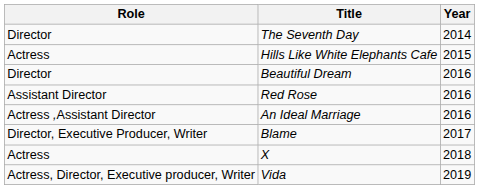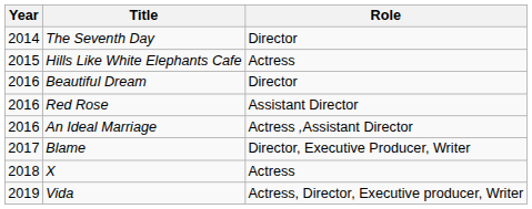 <table class="wikitable sortable">
 <tr>
+<th>Year</th>
+<th>Title</th>
 <th>Role</th>
-<th>Title</th>
-<th>Year</th>
 </tr>
 <tr>
+<td>2014</td>
+<td><em>The Seventh Day</em></td>
 <td>Director</td>
-<td><em>The Seventh Day</em></td>
-<td>2014</td>
 </tr>
 <tr>
+<td>2015</td>
+<td><em>Hills Like White Elephants Cafe</em></td>
 <td>Actress</td>
-<td><em>Hills Like White Elephants Cafe</em></td>
-<td>2015</td>
 </tr>
 <tr>
+<td>2016</td>
+<td><em>Beautiful Dream</em></td>
 <td>Director</td>
-<td><em>Beautiful Dream</em></td>
-<td>2016</td>
 </tr>
 <tr>
+<td>2016</td>
+<td><em>Red Rose</em></td>
 <td>Assistant Director</td>
-<td><em>Red Rose</em></td>
-<td>2016</td>
 </tr>
 <tr>
+<td>2016</td>
+<td><em>An Ideal Marriage</em></td>
 <td>Actress <em>,</em>Assistant Director</td>
-<td><em>An Ideal Marriage</em></td>
-<td>2016</td>
 </tr>
 <tr>
+<td>2017</td>
+<td><em>Blame</em></td>
 <td>Director, Executive Producer, Writer</td>
-<td><em>Blame</em></td>
-<td>2017</td>
 </tr>
 <tr>
+<td>2018</td>
+<td><em>X</em></td>
 <td>Actress</td>
-<td><em>X</em></td>
-<td>2018</td>
 </tr>
 <tr>
+<td>2019</td>
+<td><em>Vida</em></td>
 <td>Actress, Director, Executive producer, Writer</td>
-<td><em>Vida</em></td>
-<td>2019</td>
 </tr>
 </table>
